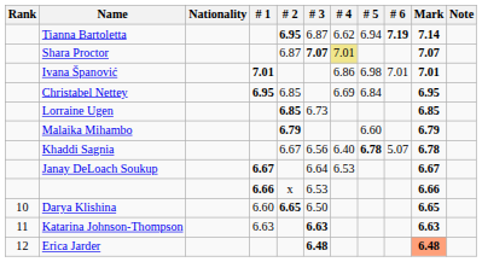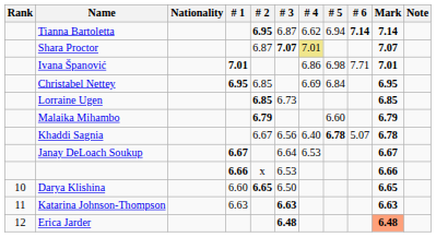 <table class="wikitable sortable" style="text-align:center">
 <tr>
 <th>Rank</th>
 <th>Name</th>
 <th>Nationality</th>
 <th># 1</th>
 <th># 2</th>
 <th># 3</th>
 <th># 4</th>
 <th># 5</th>
 <th># 6</th>
 <th>Mark</th>
 <th>Note</th>
 </tr>
 <tr>
 <td></td>
 <td align=left><a href='#'>Tianna Bartoletta</a></td>
 <td align=left></td>
 <td></td>
 <td><strong>6.95</strong></td>
 <td>6.87</td>
 <td>6.62</td>
 <td>6.94</td>
-<td><strong>7.19</strong></td>
+<td><strong>7.14</strong></td>
 <td><strong>7.14</strong></td>
 <td></td>
 </tr>
 <tr>
 <td></td>
 <td align=left><a href='#'>Shara Proctor</a></td>
 <td align=left></td>
 <td></td>
 <td>6.87</td>
 <td><strong>7.07</strong></td>
 <td style="background: khaki;">7.01</td>
 <td></td>
 <td></td>
 <td><strong>7.07</strong></td>
 <td></td>
 </tr>
 <tr>
 <td></td>
 <td align=left><a href='#'>Ivana Španović</a></td>
 <td align=left></td>
 <td><strong>7.01</strong></td>
 <td></td>
 <td></td>
 <td>6.86</td>
 <td>6.98</td>
-<td>7.01</td>
+<td>7.71</td>
 <td><strong>7.01</strong></td>
 <td></td>
 </tr>
 <tr>
 <td></td>
 <td align=left><a href='#'>Christabel Nettey</a></td>
 <td align=left></td>
 <td><strong>6.95</strong></td>
 <td>6.85</td>
 <td></td>
 <td>6.69</td>
 <td>6.84</td>
 <td></td>
 <td><strong>6.95</strong></td>
 <td></td>
 </tr>
 <tr>
 <td></td>
 <td align=left><a href='#'>Lorraine Ugen</a></td>
 <td align=left></td>
 <td></td>
 <td><strong>6.85</strong></td>
 <td>6.73</td>
 <td></td>
 <td></td>
 <td></td>
 <td><strong>6.85</strong></td>
 <td></td>
 </tr>
 <tr>
 <td></td>
 <td align=left><a href='#'>Malaika Mihambo</a></td>
 <td align=left></td>
 <td></td>
 <td><strong>6.79</strong></td>
 <td></td>
 <td></td>
 <td>6.60</td>
 <td></td>
 <td><strong>6.79</strong></td>
 <td></td>
 </tr>
 <tr>
 <td></td>
 <td align=left><a href='#'>Khaddi Sagnia</a></td>
 <td align=left></td>
 <td></td>
 <td>6.67</td>
 <td>6.56</td>
 <td>6.40</td>
 <td><strong>6.78</strong></td>
 <td>5.07</td>
 <td><strong>6.78</strong></td>
 <td></td>
 </tr>
 <tr>
 <td></td>
 <td align=left><a href='#'>Janay DeLoach Soukup</a></td>
 <td align=left></td>
 <td><strong>6.67</strong></td>
 <td></td>
 <td>6.64</td>
 <td>6.53</td>
 <td></td>
 <td></td>
 <td><strong>6.67</strong></td>
 <td></td>
 </tr>
 <tr>
 <td></td>
 <td align=left></td>
 <td align=left></td>
 <td><strong>6.66</strong></td>
 <td>x</td>
 <td>6.53</td>
 <td></td>
 <td></td>
 <td></td>
 <td><strong>6.66</strong></td>
 <td></td>
 </tr>
 <tr>
 <td>10</td>
 <td align=left><a href='#'>Darya Klishina</a></td>
 <td align=left></td>
 <td>6.60</td>
 <td><strong>6.65</strong></td>
 <td>6.50</td>
 <td></td>
 <td></td>
 <td></td>
 <td><strong>6.65</strong></td>
 <td></td>
 </tr>
 <tr>
 <td>11</td>
 <td align=left><a href='#'>Katarina Johnson-Thompson</a></td>
 <td align=left></td>
 <td>6.63</td>
 <td></td>
 <td><strong>6.63</strong></td>
 <td></td>
 <td></td>
 <td></td>
 <td><strong>6.63</strong></td>
 <td></td>
 </tr>
 <tr>
 <td>12</td>
 <td align=left><a href='#'>Erica Jarder</a></td>
 <td align=left></td>
 <td></td>
 <td></td>
 <td><strong>6.48</strong></td>
 <td></td>
 <td></td>
 <td></td>
 <td style="background: lightsalmon;"><strong>6.48</strong></td>
 <td></td>
 </tr>
 </table>
